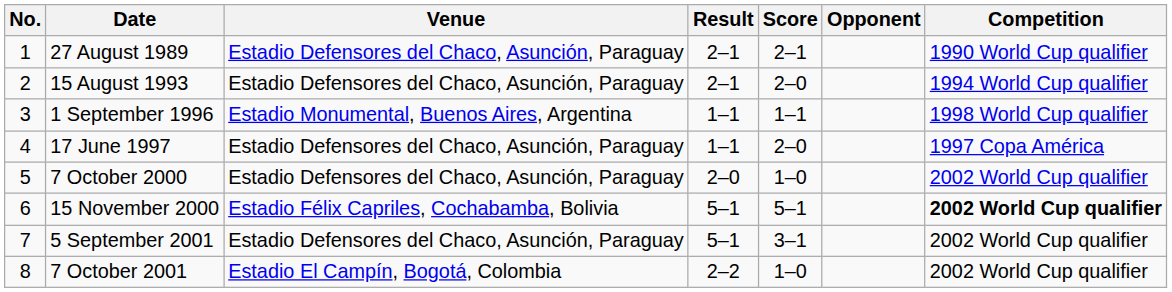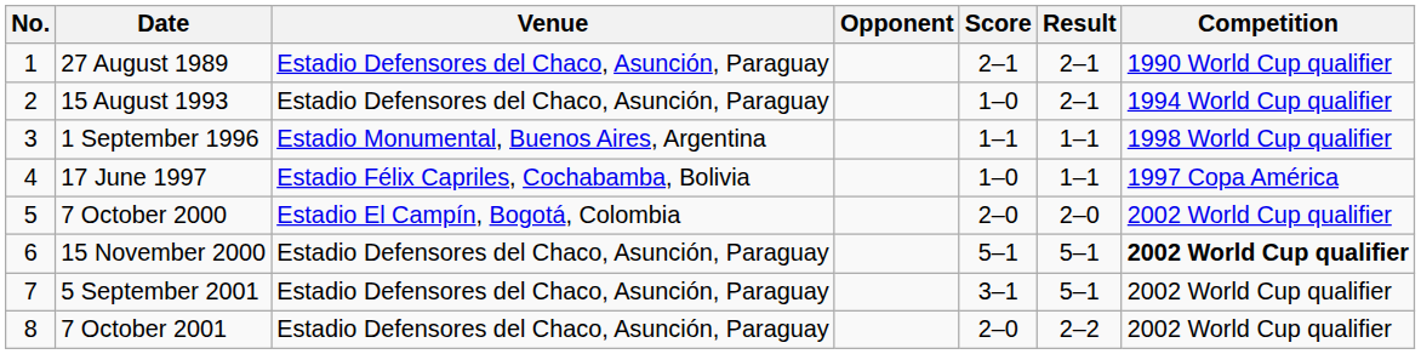 <table class="wikitable sortable">
 <tr>
 <th scope="col">No.</th>
 <th scope="col">Date</th>
 <th scope="col">Venue</th>
+<th scope="col">Opponent</th>
+<th scope="col">Score</th>
 <th scope="col">Result</th>
-<th scope="col">Score</th>
-<th scope="col">Opponent</th>
 <th scope="col">Competition</th>
 </tr>
 <tr>
 <td align="center">1</td>
 <td>27 August 1989</td>
 <td><a href='#'>Estadio Defensores del Chaco</a>, <a href='#'>Asunción</a>, Paraguay</td>
+<td></td>
 <td align="center">2–1</td>
 <td align="center">2–1</td>
-<td></td>
 <td><a href='#'>1990 World Cup qualifier</a></td>
 </tr>
 <tr>
 <td align="center">2</td>
 <td>15 August 1993</td>
 <td>Estadio Defensores del Chaco, Asunción, Paraguay</td>
+<td></td>
+<td align="center">1–0</td>
 <td align="center">2–1</td>
-<td align="center">2–0</td>
-<td></td>
 <td><a href='#'>1994 World Cup qualifier</a></td>
 </tr>
 <tr>
 <td align="center">3</td>
 <td>1 September 1996</td>
 <td><a href='#'>Estadio Monumental</a>, <a href='#'>Buenos Aires</a>, Argentina</td>
+<td></td>
 <td align="center">1–1</td>
 <td align="center">1–1</td>
-<td></td>
 <td><a href='#'>1998 World Cup qualifier</a></td>
 </tr>
 <tr>
 <td align="center">4</td>
 <td>17 June 1997</td>
-<td>Estadio Defensores del Chaco, Asunción, Paraguay</td>
+<td><a href='#'>Estadio Félix Capriles</a>, <a href='#'>Cochabamba</a>, Bolivia</td>
+<td></td>
+<td align="center">1–0</td>
 <td align="center">1–1</td>
-<td align="center">2–0</td>
-<td></td>
 <td><a href='#'>1997 Copa América</a></td>
 </tr>
 <tr>
 <td align="center">5</td>
 <td>7 October 2000</td>
-<td>Estadio Defensores del Chaco, Asunción, Paraguay</td>
+<td><a href='#'>Estadio El Campín</a>, <a href='#'>Bogotá</a>, Colombia</td>
+<td></td>
 <td align="center">2–0</td>
-<td align="center">1–0</td>
-<td></td>
+<td align="center">2–0</td>
 <td><a href='#'>2002 World Cup qualifier</a></td>
 </tr>
 <tr>
 <td align="center">6</td>
 <td>15 November 2000</td>
-<td><a href='#'>Estadio Félix Capriles</a>, <a href='#'>Cochabamba</a>, Bolivia</td>
+<td>Estadio Defensores del Chaco, Asunción, Paraguay</td>
+<td></td>
 <td align="center">5–1</td>
 <td align="center">5–1</td>
-<td></td>
 <td><strong>2002 World Cup qualifier</strong></td>
 </tr>
 <tr>
 <td align="center">7</td>
 <td>5 September 2001</td>
 <td>Estadio Defensores del Chaco, Asunción, Paraguay</td>
+<td></td>
+<td align="center">3–1</td>
 <td align="center">5–1</td>
-<td align="center">3–1</td>
-<td></td>
 <td>2002 World Cup qualifier</td>
 </tr>
 <tr>
 <td align="center">8</td>
 <td>7 October 2001</td>
-<td><a href='#'>Estadio El Campín</a>, <a href='#'>Bogotá</a>, Colombia</td>
+<td>Estadio Defensores del Chaco, Asunción, Paraguay</td>
+<td></td>
+<td align="center">2–0</td>
 <td align="center">2–2</td>
-<td align="center">1–0</td>
-<td></td>
 <td>2002 World Cup qualifier</td>
 </tr>
 </table>
